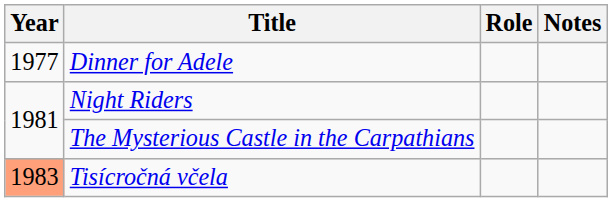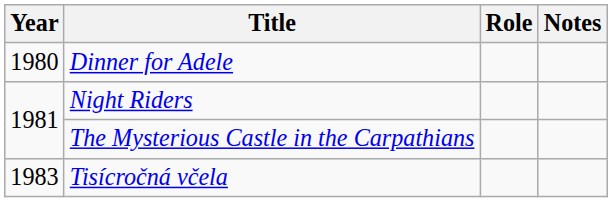 <table class="wikitable sortable">
 <tr>
 <th>Year</th>
 <th>Title</th>
 <th>Role</th>
 <th class="unsortable">Notes</th>
 </tr>
 <tr>
-<td>1977</td>
+<td>1980</td>
 <td><em><a href='#'>Dinner for Adele</a></em></td>
 <td></td>
 <td></td>
 </tr>
 <tr>
 <td rowspan="2">1981</td>
 <td><em><a href='#'>Night Riders</a></em></td>
 <td></td>
 <td></td>
 </tr>
 <tr>
 <td><em><a href='#'>The Mysterious Castle in the Carpathians</a></em></td>
 <td></td>
 <td></td>
 </tr>
 <tr>
-<td style="background: lightsalmon;">1983</td>
+<td>1983</td>
 <td><em><a href='#'>Tisícročná včela</a></em></td>
 <td></td>
 <td></td>
 </tr>
 </table>
